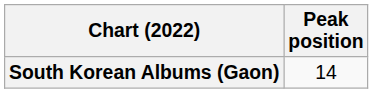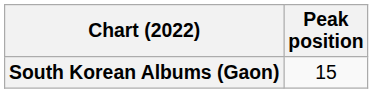 <table class="wikitable sortable plainrowheaders" style="text-align:center">
 <tr>
 <th scope="col">Chart (2022)</th>
 <th scope="col">Peak<br>position</th>
 </tr>
 <tr>
 <th scope="row">South Korean Albums (Gaon)</th>
-<td>14</td>
+<td>15</td>
 </tr>
 </table>
